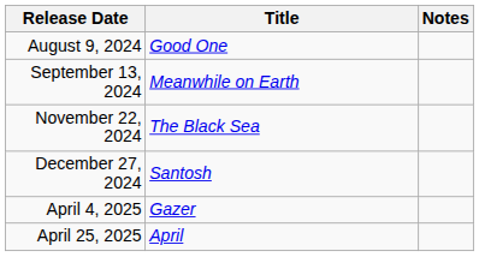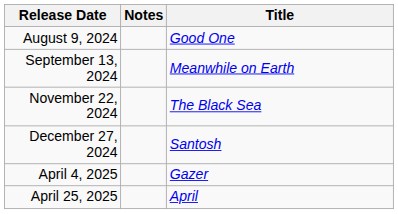 <table class="wikitable sortable">
 <tr>
 <th style="width:125px;">Release Date</th>
+<th>Notes</th>
 <th style="width:250px;">Title</th>
-<th>Notes</th>
 </tr>
 <tr>
 <td style="text-align:right;">August 9, 2024</td>
+<td></td>
 <td><em><a href='#'>Good One</a></em></td>
-<td></td>
 </tr>
 <tr>
 <td style="text-align:right;">September 13, 2024</td>
+<td></td>
 <td><em><a href='#'>Meanwhile on Earth</a></em></td>
-<td></td>
 </tr>
 <tr>
 <td style="text-align:right;">November 22, 2024</td>
+<td></td>
 <td><em><a href='#'>The Black Sea</a></em></td>
-<td></td>
 </tr>
 <tr>
 <td style="text-align:right;">December 27, 2024</td>
+<td></td>
 <td><em><a href='#'>Santosh</a></em></td>
-<td></td>
 </tr>
 <tr>
 <td style="text-align:right;">April 4, 2025</td>
+<td></td>
 <td><em><a href='#'>Gazer</a></em></td>
-<td></td>
 </tr>
 <tr>
 <td style="text-align:right;">April 25, 2025</td>
+<td></td>
 <td><em><a href='#'>April</a></em></td>
-<td></td>
 </tr>
 </table>
